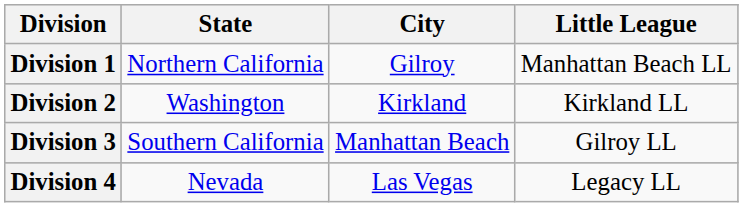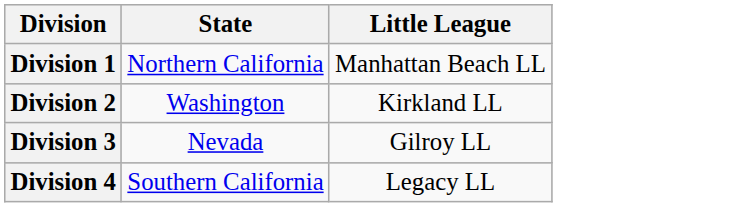 <table class="wikitable">
 <tr>
 <th>Division</th>
 <th>State</th>
-<th>City</th>
 <th>Little League</th>
 </tr>
 <tr>
 <th>Division 1</th>
 <td align=center> <a href='#'>Northern California</a></td>
-<td align=center><a href='#'>Gilroy</a></td>
 <td align=center>Manhattan Beach LL</td>
 </tr>
 <tr>
 <th>Division 2</th>
 <td align=center> <a href='#'>Washington</a></td>
-<td align=center><a href='#'>Kirkland</a></td>
 <td align=center>Kirkland LL</td>
 </tr>
 <tr>
 <th>Division 3</th>
-<td align=center> <a href='#'>Southern California</a></td>
-<td align=center><a href='#'>Manhattan Beach</a></td>
+<td align=center> <a href='#'>Nevada</a></td>
 <td align=center>Gilroy LL</td>
 </tr>
 <tr>
 <th>Division 4</th>
-<td align=center> <a href='#'>Nevada</a></td>
-<td align=center><a href='#'>Las Vegas</a></td>
+<td align=center> <a href='#'>Southern California</a></td>
 <td align=center>Legacy LL</td>
 </tr>
 </table>
